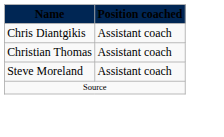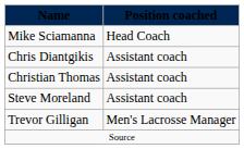 <table class="wikitable" style="font-size:93%;">
 <tr>
 <th style="background:#002654;"><span>Name</span></th>
 <th style="background:#002654;"><span>Position coached</span></th>
+</tr>
+<tr>
+<td>Mike Sciamanna</td>
+<td>Head Coach</td>
 </tr>
 <tr>
 <td>Chris Diantgikis</td>
 <td>Assistant coach</td>
 </tr>
 <tr>
 <td>Christian Thomas</td>
 <td>Assistant coach</td>
 </tr>
 <tr>
 <td>Steve Moreland</td>
 <td>Assistant coach</td>
 </tr>
 <tr>
+<td>Trevor Gilligan</td>
+<td>Men's Lacrosse Manager</td>
+</tr>
+<tr>
 <td colspan="2" style="font-size:8pt; text-align:center;">Source</td>
 </tr>
 </table>
